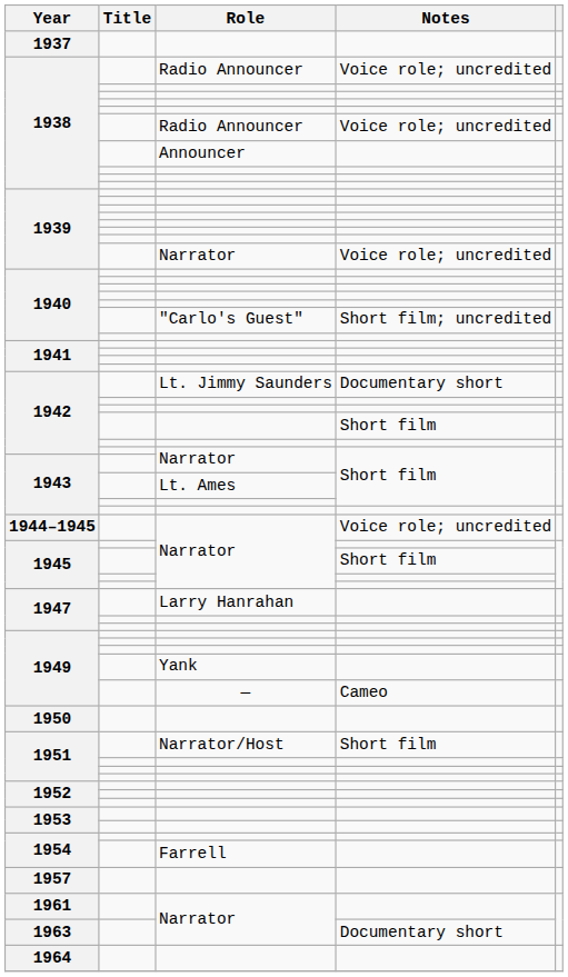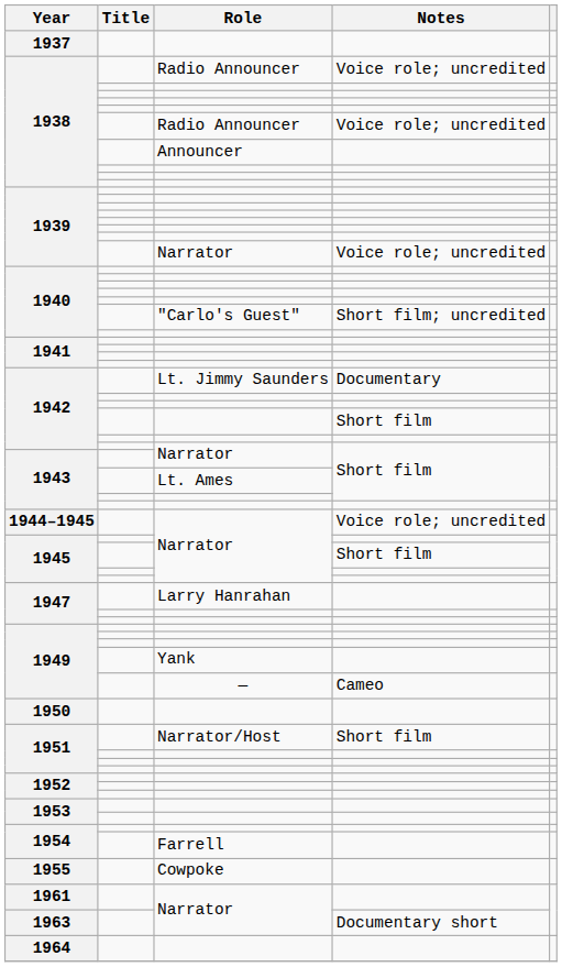 <table class="wikitable plainrowheaders sortable">
 <tr>
 <th scope="col">Year</th>
 <th scope="col">Title</th>
 <th scope="col">Role</th>
 <th scope="col" class="unsortable">Notes</th>
 <th scope="col" class="unsortable"></th>
 </tr>
 <tr>
 <th scope="row">1937</th>
 <td><em></em></td>
 <td></td>
 <td></td>
 <td style="text-align:center;"></td>
 </tr>
 <tr>
 <th rowspan="10" scope="row">1938</th>
 <td><em></em></td>
 <td>Radio Announcer</td>
 <td>Voice role; uncredited</td>
 <td style="text-align:center;"></td>
 </tr>
 <tr>
 <td><em></em></td>
 <td></td>
 <td></td>
 <td style="text-align:center;"></td>
 </tr>
 <tr>
 <td><em></em></td>
 <td></td>
 <td></td>
 <td style="text-align:center;"></td>
 </tr>
 <tr>
 <td><em></em></td>
 <td></td>
 <td></td>
 <td style="text-align:center;"></td>
 </tr>
 <tr>
 <td><em></em></td>
 <td></td>
 <td></td>
 <td style="text-align:center;"></td>
 </tr>
 <tr>
 <td><em></em></td>
 <td>Radio Announcer</td>
 <td>Voice role; uncredited</td>
 <td style="text-align:center;"></td>
 </tr>
 <tr>
 <td><em></em></td>
 <td>Announcer</td>
 <td></td>
 <td style="text-align:center;"></td>
 </tr>
 <tr>
 <td><em></em></td>
 <td></td>
 <td></td>
 <td style="text-align:center;"></td>
 </tr>
 <tr>
 <td><em></em></td>
 <td></td>
 <td></td>
 <td style="text-align:center;"></td>
 </tr>
 <tr>
 <td><em></em></td>
 <td></td>
 <td></td>
 <td style="text-align:center;"></td>
 </tr>
 <tr>
 <th rowspan="8" scope="row">1939</th>
 <td><em></em></td>
 <td></td>
 <td></td>
 <td style="text-align:center;"></td>
 </tr>
 <tr>
 <td><em></em></td>
 <td></td>
 <td></td>
 <td style="text-align:center;"></td>
 </tr>
 <tr>
 <td><em></em></td>
 <td></td>
 <td></td>
 <td style="text-align:center;"></td>
 </tr>
 <tr>
 <td><em></em></td>
 <td></td>
 <td></td>
 <td style="text-align:center;"></td>
 </tr>
 <tr>
 <td><em></em></td>
 <td></td>
 <td></td>
 <td style="text-align:center;"></td>
 </tr>
 <tr>
 <td><em></em></td>
 <td></td>
 <td></td>
 <td style="text-align:center;"></td>
 </tr>
 <tr>
 <td><em></em></td>
 <td></td>
 <td></td>
 <td style="text-align:center;"></td>
 </tr>
 <tr>
 <td><em></em></td>
 <td>Narrator</td>
 <td>Voice role; uncredited</td>
 <td style="text-align:center;"></td>
 </tr>
 <tr>
 <th rowspan="7" scope="row">1940</th>
 <td><em></em></td>
 <td></td>
 <td></td>
 <td style="text-align:center;"></td>
 </tr>
 <tr>
 <td><em></em></td>
 <td></td>
 <td></td>
 <td style="text-align:center;"></td>
 </tr>
 <tr>
 <td><em></em></td>
 <td></td>
 <td></td>
 <td style="text-align:center;"></td>
 </tr>
 <tr>
 <td><em></em></td>
 <td></td>
 <td></td>
 <td style="text-align:center;"></td>
 </tr>
 <tr>
 <td><em></em></td>
 <td></td>
 <td></td>
 <td style="text-align:center;"></td>
 </tr>
 <tr>
 <td><em></em></td>
 <td>"Carlo's Guest"</td>
 <td>Short film; uncredited</td>
 <td style="text-align:center;"></td>
 </tr>
 <tr>
 <td><em></em></td>
 <td></td>
 <td></td>
 <td style="text-align:center;"></td>
 </tr>
 <tr>
 <th rowspan="4" scope="row">1941</th>
 <td><em></em></td>
 <td></td>
 <td></td>
 <td style="text-align:center;"></td>
 </tr>
 <tr>
 <td><em></em></td>
 <td></td>
 <td></td>
 <td style="text-align:center;"></td>
 </tr>
 <tr>
 <td><em></em></td>
 <td></td>
 <td></td>
 <td style="text-align:center;"></td>
 </tr>
 <tr>
 <td><em></em></td>
 <td></td>
 <td></td>
 <td style="text-align:center;"></td>
 </tr>
 <tr>
 <th rowspan="6" scope="row">1942</th>
 <td><em></em></td>
 <td>Lt. Jimmy Saunders</td>
-<td>Documentary short</td>
+<td>Documentary</td>
 <td style="text-align:center;"></td>
 </tr>
 <tr>
 <td><em></em></td>
 <td></td>
 <td></td>
 <td style="text-align:center;"></td>
 </tr>
 <tr>
 <td><em></em></td>
 <td></td>
 <td></td>
 <td style="text-align:center;"></td>
 </tr>
 <tr>
 <td><em></em></td>
 <td></td>
 <td>Short film</td>
 <td style="text-align:center;"></td>
 </tr>
 <tr>
 <td><em></em></td>
 <td></td>
 <td></td>
 <td style="text-align:center;"></td>
 </tr>
 <tr>
 <td><em></em></td>
 <td rowspan="2">Narrator</td>
 <td rowspan="4">Short film</td>
 <td rowspan="4" style="text-align:center;"></td>
 </tr>
 <tr>
 <th rowspan="4" scope="row">1943</th>
 <td><em></em></td>
 </tr>
 <tr>
 <td><em></em></td>
 <td>Lt. Ames</td>
 </tr>
 <tr>
 <td><em></em></td>
 <td></td>
 </tr>
 <tr>
 <td><em></em></td>
 <td></td>
 <td></td>
 <td style="text-align:center;"></td>
 </tr>
 <tr>
 <th scope="row">1944–1945</th>
 <td><em></em></td>
 <td rowspan="5">Narrator</td>
 <td>Voice role; uncredited</td>
 <td style="text-align:center;"></td>
 </tr>
 <tr>
 <th rowspan="4" scope="row">1945</th>
 <td><em></em></td>
 <td></td>
 <td rowspan="4" style="text-align:center;"></td>
 </tr>
 <tr>
 <td><em></em></td>
 <td>Short film</td>
 </tr>
 <tr>
 <td><em></em></td>
 <td></td>
 </tr>
 <tr>
 <td><em></em></td>
 <td></td>
 </tr>
 <tr>
 <th rowspan="3" scope="row">1947</th>
 <td><em></em></td>
 <td>Larry Hanrahan</td>
 <td></td>
 <td style="text-align:center;"></td>
 </tr>
 <tr>
 <td><em></em></td>
 <td></td>
 <td></td>
 <td style="text-align:center;"></td>
 </tr>
 <tr>
 <td><em></em></td>
 <td></td>
 <td></td>
 <td style="text-align:center;"></td>
 </tr>
 <tr>
 <th rowspan="5" scope="row">1949</th>
 <td><em></em></td>
 <td></td>
 <td></td>
 <td style="text-align:center;"></td>
 </tr>
 <tr>
 <td><em></em></td>
 <td></td>
 <td></td>
 <td style="text-align:center;"></td>
 </tr>
 <tr>
 <td><em></em></td>
 <td></td>
 <td></td>
 <td style="text-align:center;"></td>
 </tr>
 <tr>
 <td><em></em></td>
 <td>Yank</td>
 <td></td>
 <td style="text-align:center;"></td>
 </tr>
 <tr>
 <td><em></em></td>
 <td style="text-align:center;">—</td>
 <td>Cameo</td>
 <td style="text-align:center;"></td>
 </tr>
 <tr>
 <th scope="row">1950</th>
 <td><em></em></td>
 <td></td>
 <td></td>
 <td style="text-align:center;"></td>
 </tr>
 <tr>
 <th rowspan="4" scope="row">1951</th>
 <td><em></em></td>
 <td>Narrator/Host</td>
 <td>Short film</td>
 <td style="text-align:center;"></td>
 </tr>
 <tr>
 <td><em></em></td>
 <td></td>
 <td></td>
 <td style="text-align:center;"></td>
 </tr>
 <tr>
 <td><em></em></td>
 <td></td>
 <td></td>
 <td style="text-align:center;"></td>
 </tr>
 <tr>
 <td><em></em></td>
 <td></td>
 <td></td>
 <td style="text-align:center;"></td>
 </tr>
 <tr>
 <th rowspan="3" scope="row">1952</th>
 <td><em></em></td>
 <td></td>
 <td></td>
 <td style="text-align:center;"></td>
 </tr>
 <tr>
 <td><em></em></td>
 <td></td>
 <td></td>
 <td style="text-align:center;"></td>
 </tr>
 <tr>
 <td><em></em></td>
 <td></td>
 <td></td>
 <td style="text-align:center;"></td>
 </tr>
 <tr>
 <th rowspan="2" scope="row">1953</th>
 <td><em></em></td>
 <td></td>
 <td></td>
 <td style="text-align:center;"></td>
 </tr>
 <tr>
 <td><em></em></td>
 <td></td>
 <td></td>
 <td style="text-align:center;"></td>
 </tr>
 <tr>
 <th rowspan="2" scope="row">1954</th>
 <td><em></em></td>
 <td></td>
 <td></td>
 <td style="text-align:center;"></td>
 </tr>
 <tr>
 <td><em></em></td>
 <td>Farrell</td>
 <td></td>
 <td style="text-align:center;"></td>
 </tr>
 <tr>
-<th scope="row">1957</th>
+<th scope="row">1955</th>
 <td><em></em></td>
-<td></td>
+<td>Cowpoke</td>
 <td></td>
 <td style="text-align:center;"></td>
 </tr>
 <tr>
 <th scope="row">1961</th>
 <td><em></em></td>
 <td rowspan="2">Narrator</td>
 <td></td>
 <td rowspan="2" style="text-align:center;"></td>
 </tr>
 <tr>
 <th scope="row">1963</th>
 <td><em></em></td>
 <td>Documentary short</td>
 </tr>
 <tr>
 <th scope="row">1964</th>
 <td><em></em></td>
 <td></td>
 <td></td>
 <td style="text-align:center;"></td>
 </tr>
 <tr>
 </tr>
 </table>
